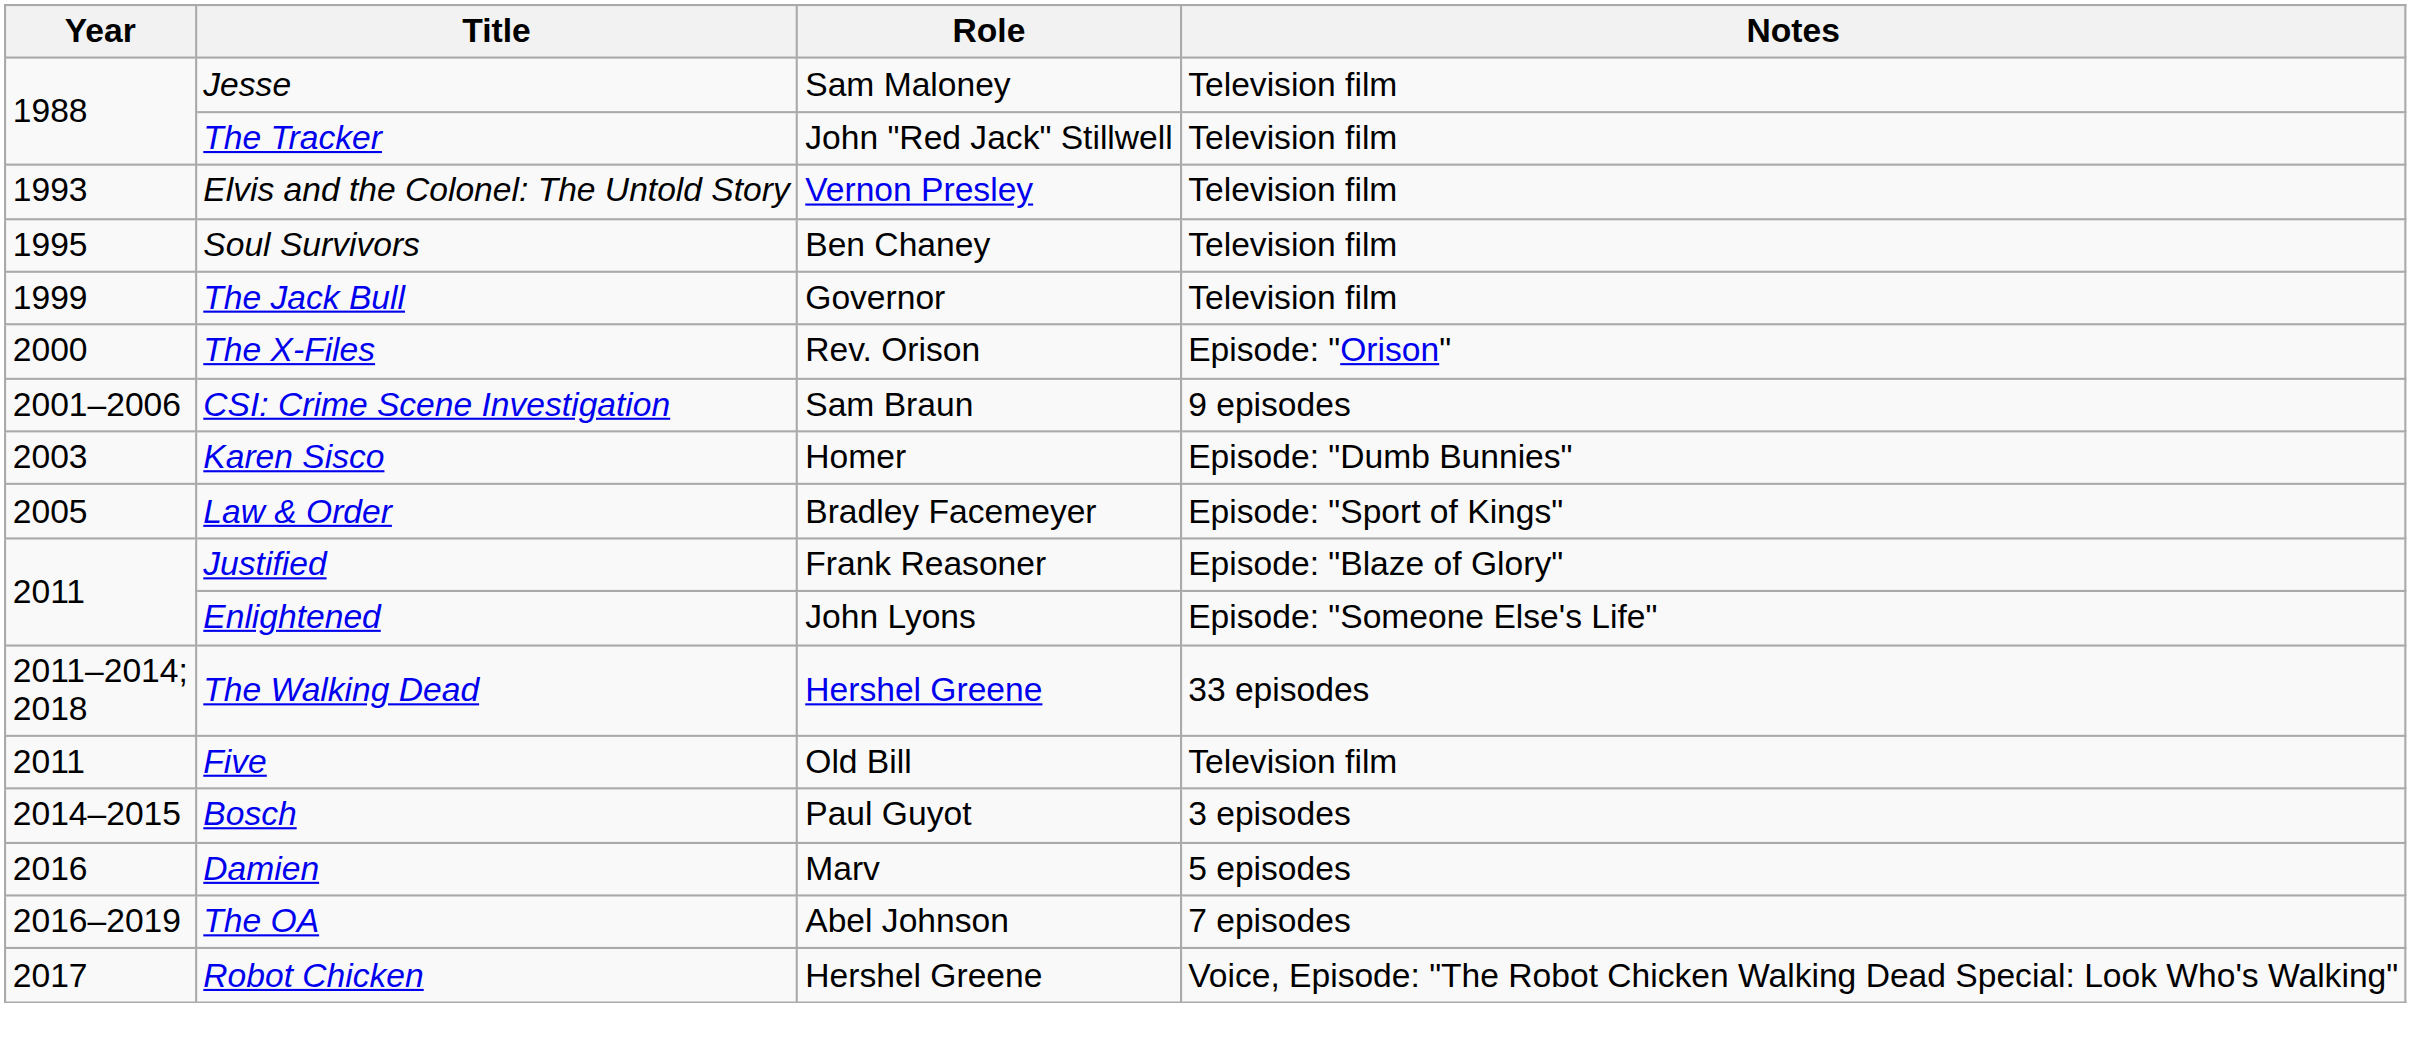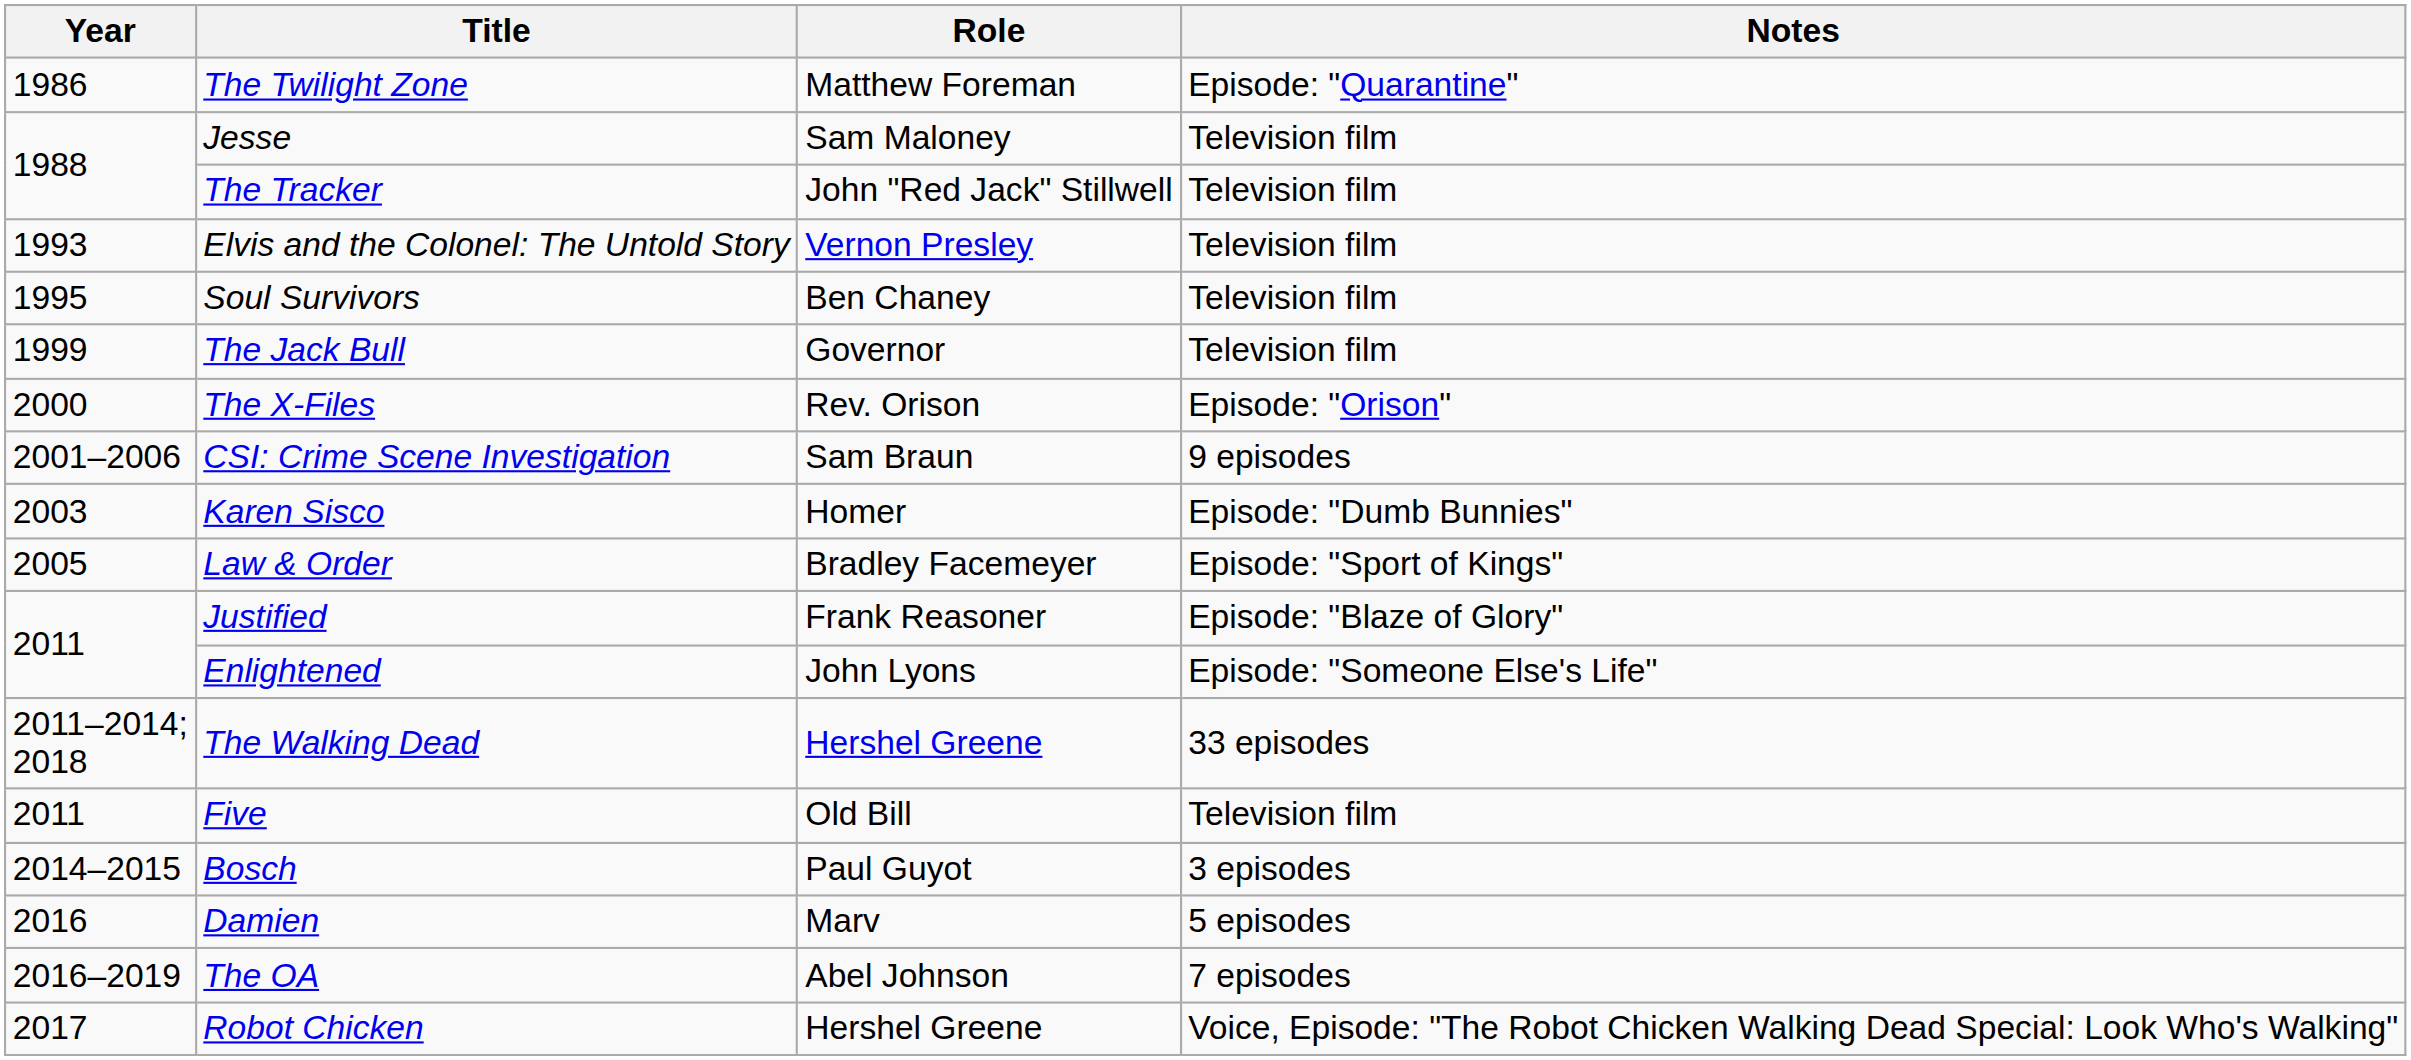 <table class="wikitable sortable">
 <tr>
 <th>Year</th>
 <th>Title</th>
 <th>Role</th>
 <th class="unsortable">Notes</th>
+</tr>
+<tr>
+<td>1986</td>
+<td><em><a href='#'>The Twilight Zone</a></em></td>
+<td>Matthew Foreman</td>
+<td>Episode: "<a href='#'>Quarantine</a>"</td>
 </tr>
 <tr>
 <td rowspan="2">1988</td>
 <td><em>Jesse</em></td>
 <td>Sam Maloney</td>
 <td>Television film</td>
 </tr>
 <tr>
 <td><em><a href='#'>The Tracker</a></em></td>
 <td>John "Red Jack" Stillwell</td>
 <td>Television film</td>
 </tr>
 <tr>
 <td>1993</td>
 <td><em>Elvis and the Colonel: The Untold Story</em></td>
 <td><a href='#'>Vernon Presley</a></td>
 <td>Television film</td>
 </tr>
 <tr>
 <td>1995</td>
 <td><em>Soul Survivors</em></td>
 <td>Ben Chaney</td>
 <td>Television film</td>
 </tr>
 <tr>
 <td>1999</td>
 <td><em><a href='#'>The Jack Bull</a></em></td>
 <td>Governor</td>
 <td>Television film</td>
 </tr>
 <tr>
 <td>2000</td>
 <td><em><a href='#'>The X-Files</a></em></td>
 <td>Rev. Orison</td>
 <td>Episode: "<a href='#'>Orison</a>"</td>
 </tr>
 <tr>
 <td>2001–2006</td>
 <td><em><a href='#'>CSI: Crime Scene Investigation</a></em></td>
 <td>Sam Braun</td>
 <td>9 episodes</td>
 </tr>
 <tr>
 <td>2003</td>
 <td><em><a href='#'>Karen Sisco</a></em></td>
 <td>Homer</td>
 <td>Episode: "Dumb Bunnies"</td>
 </tr>
 <tr>
 <td>2005</td>
 <td><em><a href='#'>Law & Order</a></em></td>
 <td>Bradley Facemeyer</td>
 <td>Episode: "Sport of Kings"</td>
 </tr>
 <tr>
 <td rowspan="2">2011</td>
 <td><em><a href='#'>Justified</a></em></td>
 <td>Frank Reasoner</td>
 <td>Episode: "Blaze of Glory"</td>
 </tr>
 <tr>
 <td><em><a href='#'>Enlightened</a></em></td>
 <td>John Lyons</td>
 <td>Episode: "Someone Else's Life"</td>
 </tr>
 <tr>
 <td>2011–2014; <br> 2018</td>
 <td><em><a href='#'>The Walking Dead</a></em></td>
 <td><a href='#'>Hershel Greene</a></td>
 <td>33 episodes</td>
 </tr>
 <tr>
 <td>2011</td>
 <td><em><a href='#'>Five</a></em></td>
 <td>Old Bill</td>
 <td>Television film</td>
 </tr>
 <tr>
 <td>2014–2015</td>
 <td><em><a href='#'>Bosch</a></em></td>
 <td>Paul Guyot</td>
 <td>3 episodes</td>
 </tr>
 <tr>
 <td>2016</td>
 <td><em><a href='#'>Damien</a></em></td>
 <td>Marv</td>
 <td>5 episodes</td>
 </tr>
 <tr>
 <td>2016–2019</td>
 <td><em><a href='#'>The OA</a></em></td>
 <td>Abel Johnson</td>
 <td>7 episodes</td>
 </tr>
 <tr>
 <td>2017</td>
 <td><em><a href='#'>Robot Chicken</a></em></td>
 <td>Hershel Greene</td>
 <td>Voice, Episode: "The Robot Chicken Walking Dead Special: Look Who's Walking"</td>
 </tr>
 </table>
